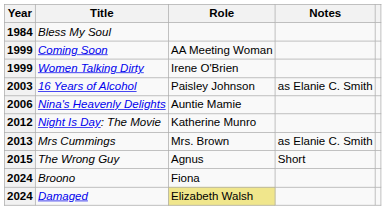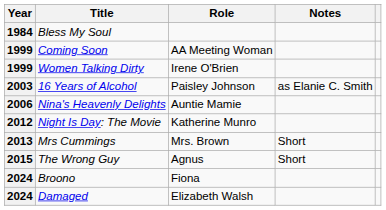 <table class="wikitable plainrowheaders sortable">
 <tr>
 <th scope="col">Year</th>
 <th scope="col">Title</th>
 <th scope="col">Role</th>
 <th class="unsortable" scope="col">Notes</th>
 <th class="unsortable" scope="col"></th>
 </tr>
 <tr>
 <th scope="row">1984</th>
 <td><em>Bless My Soul</em></td>
 <td></td>
 <td></td>
 <td></td>
 </tr>
 <tr>
 <th scope="row">1999</th>
 <td><em><a href='#'>Coming Soon</a></em></td>
 <td>AA Meeting Woman</td>
 <td></td>
 <td></td>
 </tr>
 <tr>
 <th scope="row">1999</th>
 <td><em><a href='#'>Women Talking Dirty</a></em></td>
 <td>Irene O'Brien</td>
 <td></td>
 <td></td>
 </tr>
 <tr>
 <th scope="row">2003</th>
 <td><em><a href='#'>16 Years of Alcohol</a></em></td>
 <td>Paisley Johnson</td>
 <td>as Elanie C. Smith</td>
 <td></td>
 </tr>
 <tr>
 <th scope="row">2006</th>
 <td><em><a href='#'>Nina's Heavenly Delights</a></em></td>
 <td>Auntie Mamie</td>
 <td></td>
 <td></td>
 </tr>
 <tr>
 <th scope="row">2012</th>
 <td><em><a href='#'>Night Is Day</a>: The Movie</em></td>
 <td>Katherine Munro</td>
 <td></td>
 <td></td>
 </tr>
 <tr>
 <th scope="row">2013</th>
 <td><em>Mrs Cummings</em></td>
 <td>Mrs. Brown</td>
-<td>as Elanie C. Smith</td>
+<td>Short</td>
 <td></td>
 </tr>
 <tr>
 <th scope="row">2015</th>
 <td><em>The Wrong Guy</em></td>
 <td>Agnus</td>
 <td>Short</td>
 <td></td>
 </tr>
 <tr>
 <th scope="row">2024</th>
 <td><em>Broono</em></td>
 <td>Fiona</td>
 <td></td>
 <td></td>
 </tr>
 <tr>
 <th scope="row">2024</th>
 <td><em><a href='#'>Damaged</a></em></td>
-<td style="background: khaki;">Elizabeth Walsh</td>
+<td>Elizabeth Walsh</td>
 <td></td>
 <td></td>
 </tr>
 </table>
